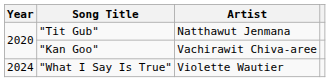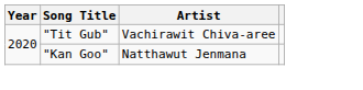 <table class="wikitable">
 <tr>
 <th>Year</th>
 <th>Song Title</th>
 <th>Artist</th>
 <th></th>
 </tr>
 <tr>
 <td rowspan="2" style="text-align: center;">2020</td>
 <td>"Tit Gub"</td>
-<td>Natthawut Jenmana</td>
+<td>Vachirawit Chiva-aree</td>
 <td></td>
 </tr>
 <tr>
 <td>"Kan Goo"</td>
-<td>Vachirawit Chiva-aree</td>
-<td></td>
-</tr>
-<tr>
-<td>2024</td>
-<td>"What I Say Is True"</td>
-<td>Violette Wautier</td>
+<td>Natthawut Jenmana</td>
 <td></td>
 </tr>
 </table>
